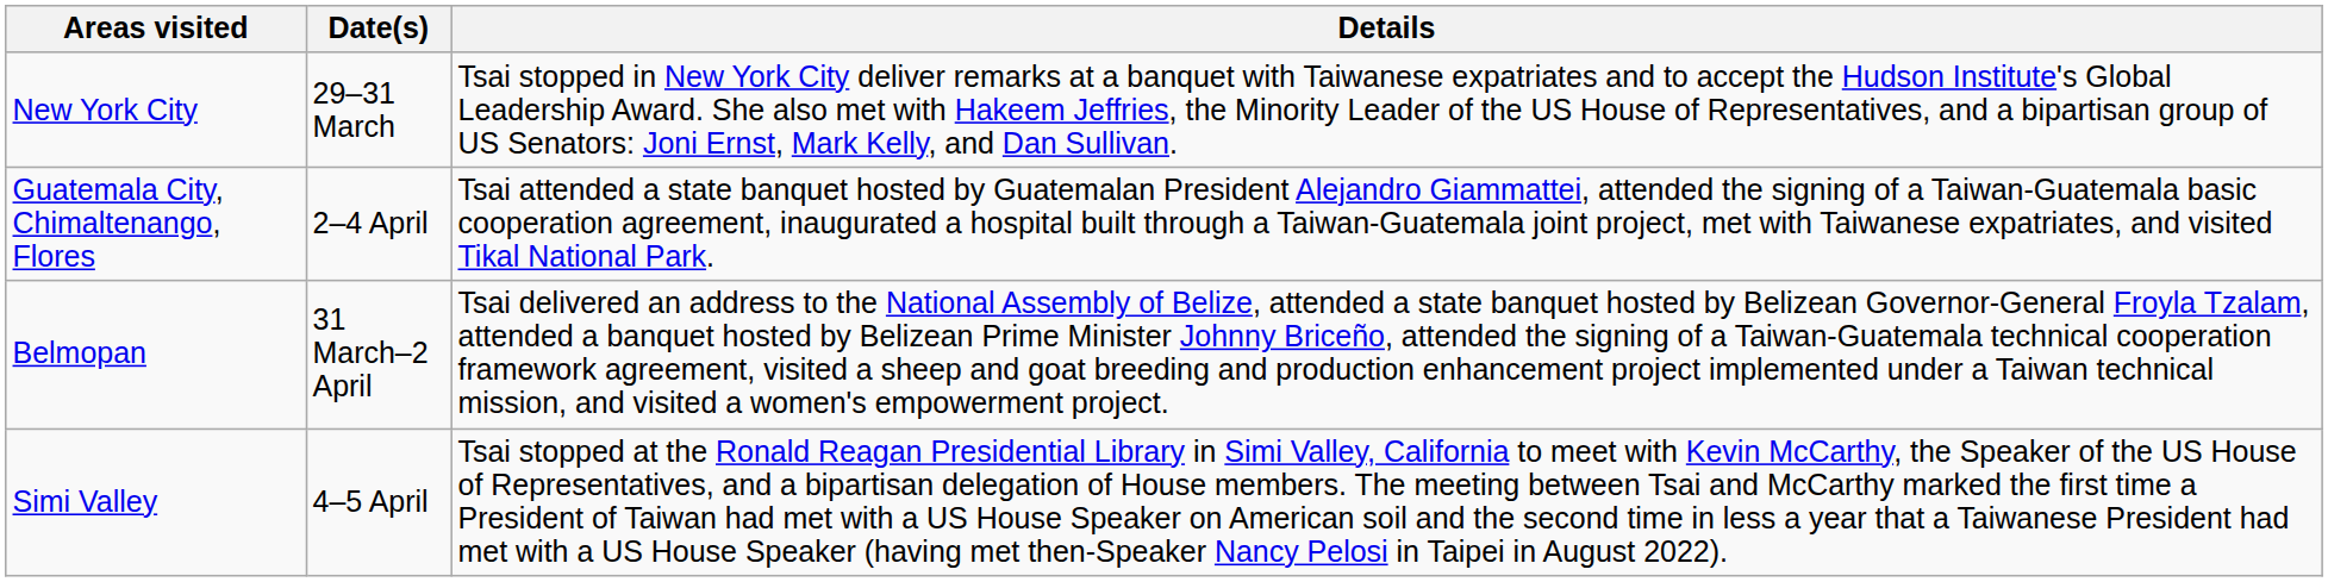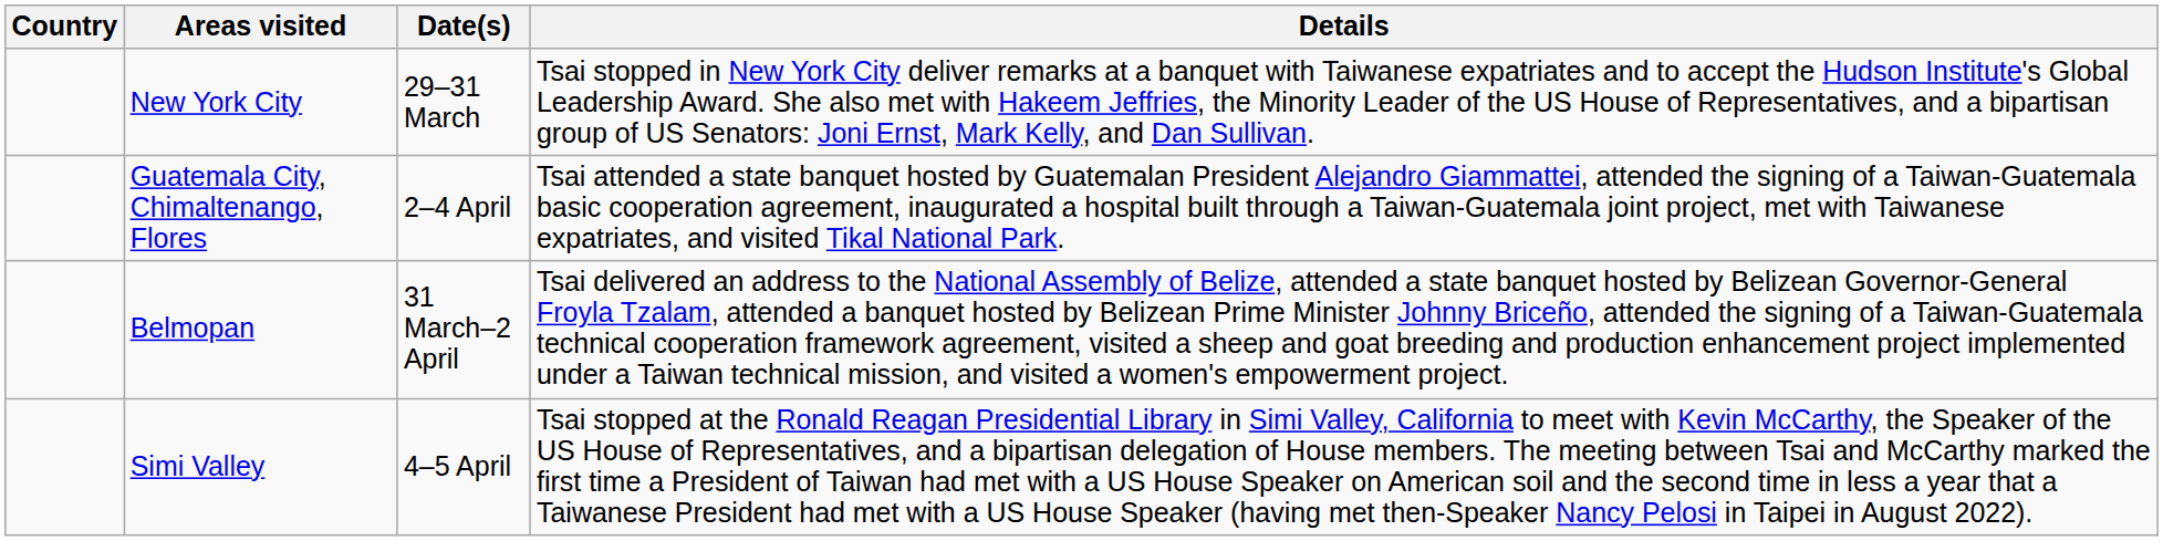 <table class="wikitable sortable">
 <tr>
+<th>Country</th>
 <th>Areas visited</th>
 <th>Date(s)</th>
 <th>Details</th>
 </tr>
 <tr>
+<td></td>
 <td><a href='#'>New York City</a></td>
 <td>29–31 March</td>
 <td>Tsai stopped in <a href='#'>New York City</a> deliver remarks at a banquet with Taiwanese expatriates and to accept the <a href='#'>Hudson Institute</a>'s Global Leadership Award. She also met with <a href='#'>Hakeem Jeffries</a>, the Minority Leader of the US House of Representatives, and a bipartisan group of US Senators: <a href='#'>Joni Ernst</a>, <a href='#'>Mark Kelly</a>, and <a href='#'>Dan Sullivan</a>.</td>
 </tr>
 <tr>
+<td></td>
 <td><a href='#'>Guatemala City</a>, <a href='#'>Chimaltenango</a>, <a href='#'>Flores</a></td>
 <td>2–4 April</td>
 <td>Tsai attended a state banquet hosted by Guatemalan President <a href='#'>Alejandro Giammattei</a>, attended the signing of a Taiwan-Guatemala basic cooperation agreement, inaugurated a hospital built through a Taiwan-Guatemala joint project, met with Taiwanese expatriates, and visited <a href='#'>Tikal National Park</a>.</td>
 </tr>
 <tr>
+<td></td>
 <td><a href='#'>Belmopan</a></td>
 <td>31 March–2 April</td>
 <td>Tsai delivered an address to the <a href='#'>National Assembly of Belize</a>, attended a state banquet hosted by Belizean Governor-General <a href='#'>Froyla Tzalam</a>, attended a banquet hosted by Belizean Prime Minister <a href='#'>Johnny Briceño</a>, attended the signing of a Taiwan-Guatemala technical cooperation framework agreement, visited a sheep and goat breeding and production enhancement project implemented under a Taiwan technical mission, and visited a women's empowerment project.</td>
 </tr>
 <tr>
+<td></td>
 <td><a href='#'>Simi Valley</a></td>
 <td>4–5 April</td>
 <td>Tsai stopped at the <a href='#'>Ronald Reagan Presidential Library</a> in <a href='#'>Simi Valley, California</a> to meet with <a href='#'>Kevin McCarthy</a>, the Speaker of the US House of Representatives, and a bipartisan delegation of House members.  The meeting between Tsai and McCarthy marked the first time a President of Taiwan had met with a US House Speaker on American soil and the second time in less a year that a Taiwanese President had met with a US House Speaker (having met then-Speaker <a href='#'>Nancy Pelosi</a> in Taipei in August 2022).</td>
 </tr>
 </table>
